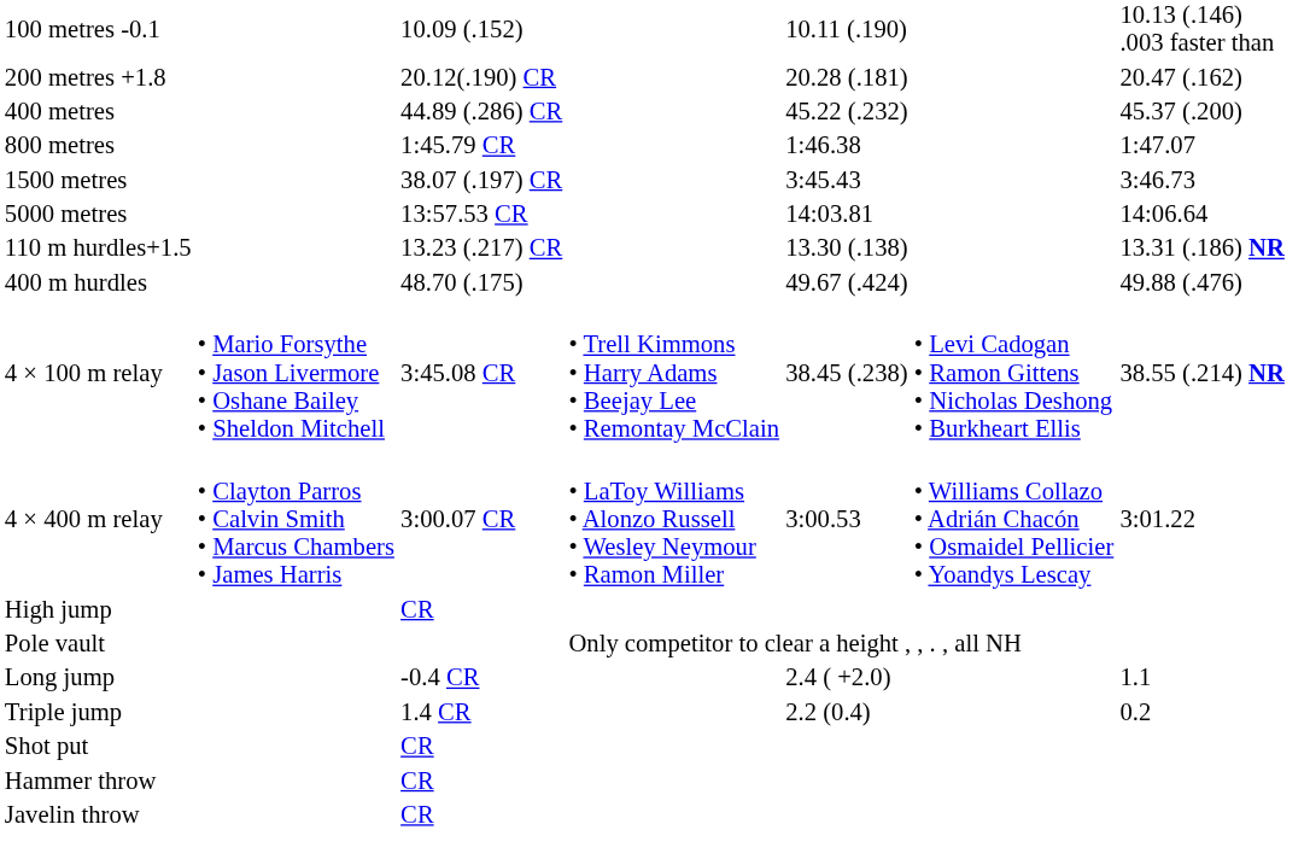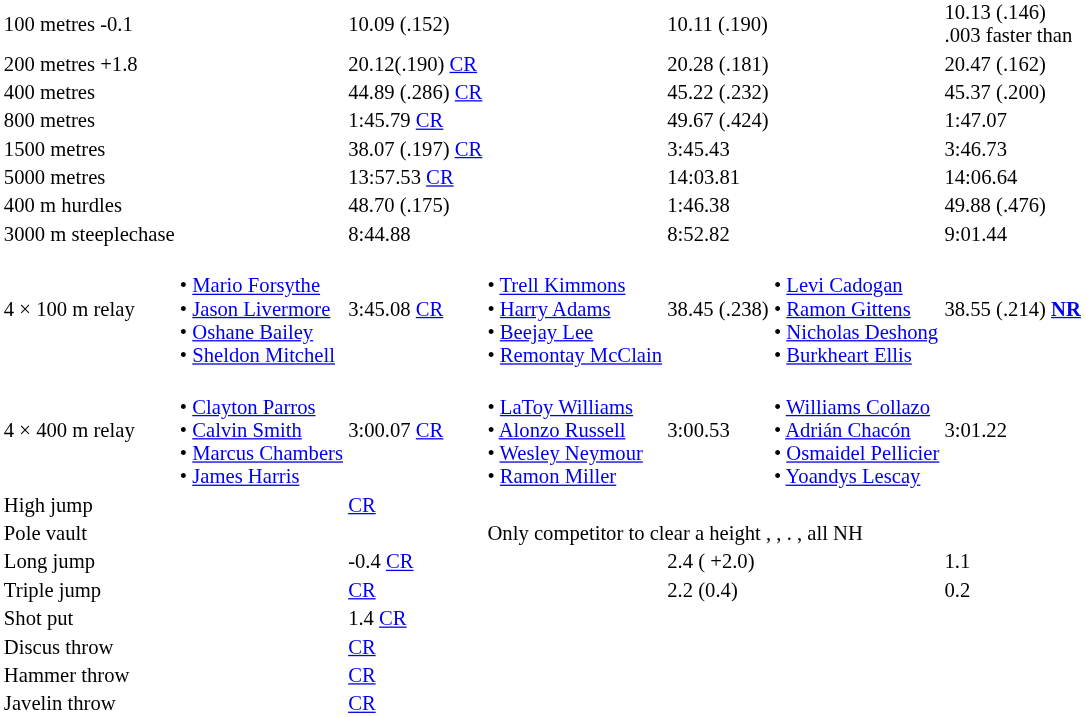 <table>
 <tr>
 <td>100 metres -0.1</td>
 <td></td>
 <td>10.09 (.152)</td>
 <td></td>
 <td>10.11 (.190)</td>
 <td></td>
 <td>10.13 (.146)<br>.003 faster than </td>
 </tr>
 <tr>
 <td>200 metres +1.8</td>
 <td></td>
 <td>20.12(.190) <a href='#'>CR</a></td>
 <td></td>
 <td>20.28 (.181)</td>
 <td></td>
 <td>20.47 (.162)</td>
 </tr>
 <tr>
 <td>400 metres</td>
 <td></td>
 <td>44.89  (.286)  <a href='#'>CR</a></td>
 <td></td>
 <td>45.22  (.232)</td>
 <td></td>
 <td>45.37  (.200)</td>
 </tr>
 <tr>
 <td>800 metres</td>
 <td></td>
 <td>1:45.79 <a href='#'>CR</a></td>
 <td></td>
-<td>1:46.38</td>
+<td>49.67  (.424)</td>
 <td></td>
 <td>1:47.07</td>
 </tr>
 <tr>
 <td>1500 metres</td>
 <td></td>
 <td>38.07 (.197) <a href='#'>CR</a></td>
 <td></td>
 <td>3:45.43</td>
 <td></td>
 <td>3:46.73</td>
 </tr>
 <tr>
 <td>5000 metres</td>
 <td></td>
 <td>13:57.53 <a href='#'>CR</a></td>
 <td></td>
 <td>14:03.81</td>
 <td></td>
 <td>14:06.64</td>
 </tr>
 <tr>
-<td>110 m hurdles+1.5</td>
-<td></td>
-<td>13.23  (.217)  <a href='#'>CR</a></td>
-<td></td>
-<td>13.30   (.138)</td>
-<td></td>
-<td>13.31   (.186) <strong><a href='#'>NR</a></strong></td>
-</tr>
-<tr>
 <td>400 m hurdles</td>
 <td></td>
 <td>48.70 (.175)</td>
 <td></td>
-<td>49.67  (.424)</td>
+<td>1:46.38</td>
 <td></td>
 <td>49.88  (.476)</td>
+</tr>
+<tr>
+<td>3000 m steeplechase</td>
+<td></td>
+<td>8:44.88</td>
+<td></td>
+<td>8:52.82</td>
+<td></td>
+<td>9:01.44</td>
 </tr>
 <tr>
 <td>4 × 100 m relay</td>
 <td><br>• <a href='#'>Mario Forsythe</a><br>• <a href='#'>Jason Livermore</a><br>• <a href='#'>Oshane Bailey</a><br>• <a href='#'>Sheldon Mitchell</a></td>
 <td>3:45.08  <a href='#'>CR</a></td>
 <td><br>• <a href='#'>Trell Kimmons</a><br>• <a href='#'>Harry Adams</a><br>• <a href='#'>Beejay Lee</a><br>• <a href='#'>Remontay McClain</a></td>
 <td>38.45 (.238)</td>
 <td><br>• <a href='#'>Levi Cadogan</a><br>• <a href='#'>Ramon Gittens</a><br>• <a href='#'>Nicholas Deshong</a><br>• <a href='#'>Burkheart Ellis</a></td>
 <td>38.55 (.214) <strong><a href='#'>NR</a></strong></td>
 </tr>
 <tr>
 <td>4 × 400 m relay</td>
 <td><br>• <a href='#'>Clayton Parros</a><br>• <a href='#'>Calvin Smith</a><br>• <a href='#'>Marcus Chambers</a><br>• <a href='#'>James Harris</a></td>
 <td>3:00.07 <a href='#'>CR</a></td>
 <td><br>• <a href='#'>LaToy Williams</a><br>• <a href='#'>Alonzo Russell</a><br>• <a href='#'>Wesley Neymour</a><br>• <a href='#'>Ramon Miller</a></td>
 <td>3:00.53</td>
 <td><br>• <a href='#'>Williams Collazo</a><br>• <a href='#'>Adrián Chacón</a><br>• <a href='#'>Osmaidel Pellicier</a><br>• <a href='#'>Yoandys Lescay</a></td>
 <td>3:01.22</td>
 </tr>
 <tr>
 <td>High jump</td>
 <td></td>
 <td> <a href='#'>CR</a></td>
 <td></td>
 <td></td>
 <td></td>
 <td></td>
 </tr>
 <tr>
 <td>Pole vault</td>
 <td></td>
 <td></td>
 <td colspan=4>Only competitor to clear a height  , , . ,  all NH</td>
 </tr>
 <tr>
 <td>Long jump</td>
 <td></td>
 <td> -0.4  <a href='#'>CR</a></td>
 <td></td>
 <td> 2.4  ( +2.0)</td>
 <td></td>
 <td>   1.1</td>
 </tr>
 <tr>
 <td>Triple jump</td>
 <td></td>
-<td>  1.4 <a href='#'>CR</a></td>
+<td> <a href='#'>CR</a></td>
 <td></td>
 <td>  2.2  (0.4)</td>
 <td></td>
 <td>  0.2</td>
 </tr>
 <tr>
 <td>Shot put</td>
+<td></td>
+<td>  1.4 <a href='#'>CR</a></td>
+<td></td>
+<td></td>
+<td></td>
+<td></td>
+</tr>
+<tr>
+<td>Discus throw</td>
 <td></td>
 <td> <a href='#'>CR</a></td>
 <td></td>
 <td></td>
 <td></td>
 <td></td>
 </tr>
 <tr>
 <td>Hammer throw</td>
 <td></td>
 <td> <a href='#'>CR</a></td>
 <td></td>
 <td></td>
 <td></td>
 <td></td>
 </tr>
 <tr>
 <td>Javelin throw</td>
 <td></td>
 <td> <a href='#'>CR</a></td>
 <td></td>
 <td></td>
 <td></td>
 <td></td>
 </tr>
 </table>
